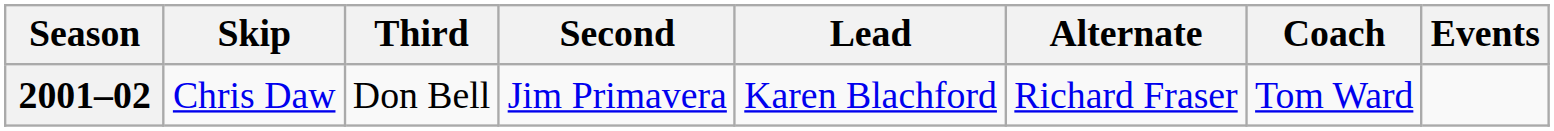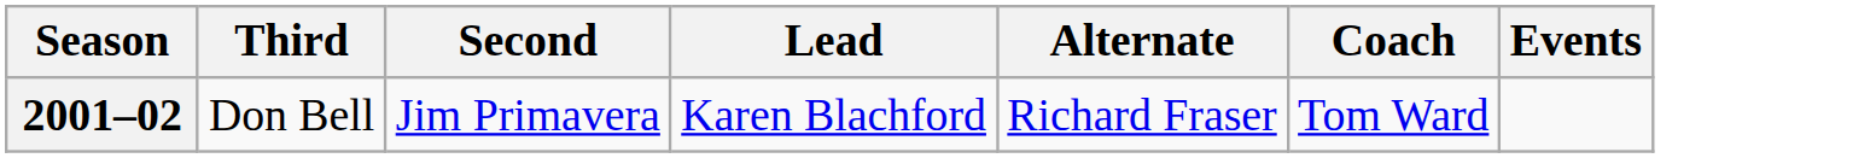 <table class="wikitable">
 <tr>
 <th scope="col" width=60>Season</th>
-<th scope="col">Skip</th>
 <th scope="col">Third</th>
 <th scope="col">Second</th>
 <th scope="col">Lead</th>
 <th scope="col">Alternate</th>
 <th scope="col">Coach</th>
 <th scope="col">Events</th>
 </tr>
 <tr>
 <th scope="row">2001–02</th>
-<td><a href='#'>Chris Daw</a></td>
 <td>Don Bell</td>
 <td><a href='#'>Jim Primavera</a></td>
 <td><a href='#'>Karen Blachford</a></td>
 <td><a href='#'>Richard Fraser</a></td>
 <td><a href='#'>Tom Ward</a></td>
 <td> </td>
 </tr>
 </table>
